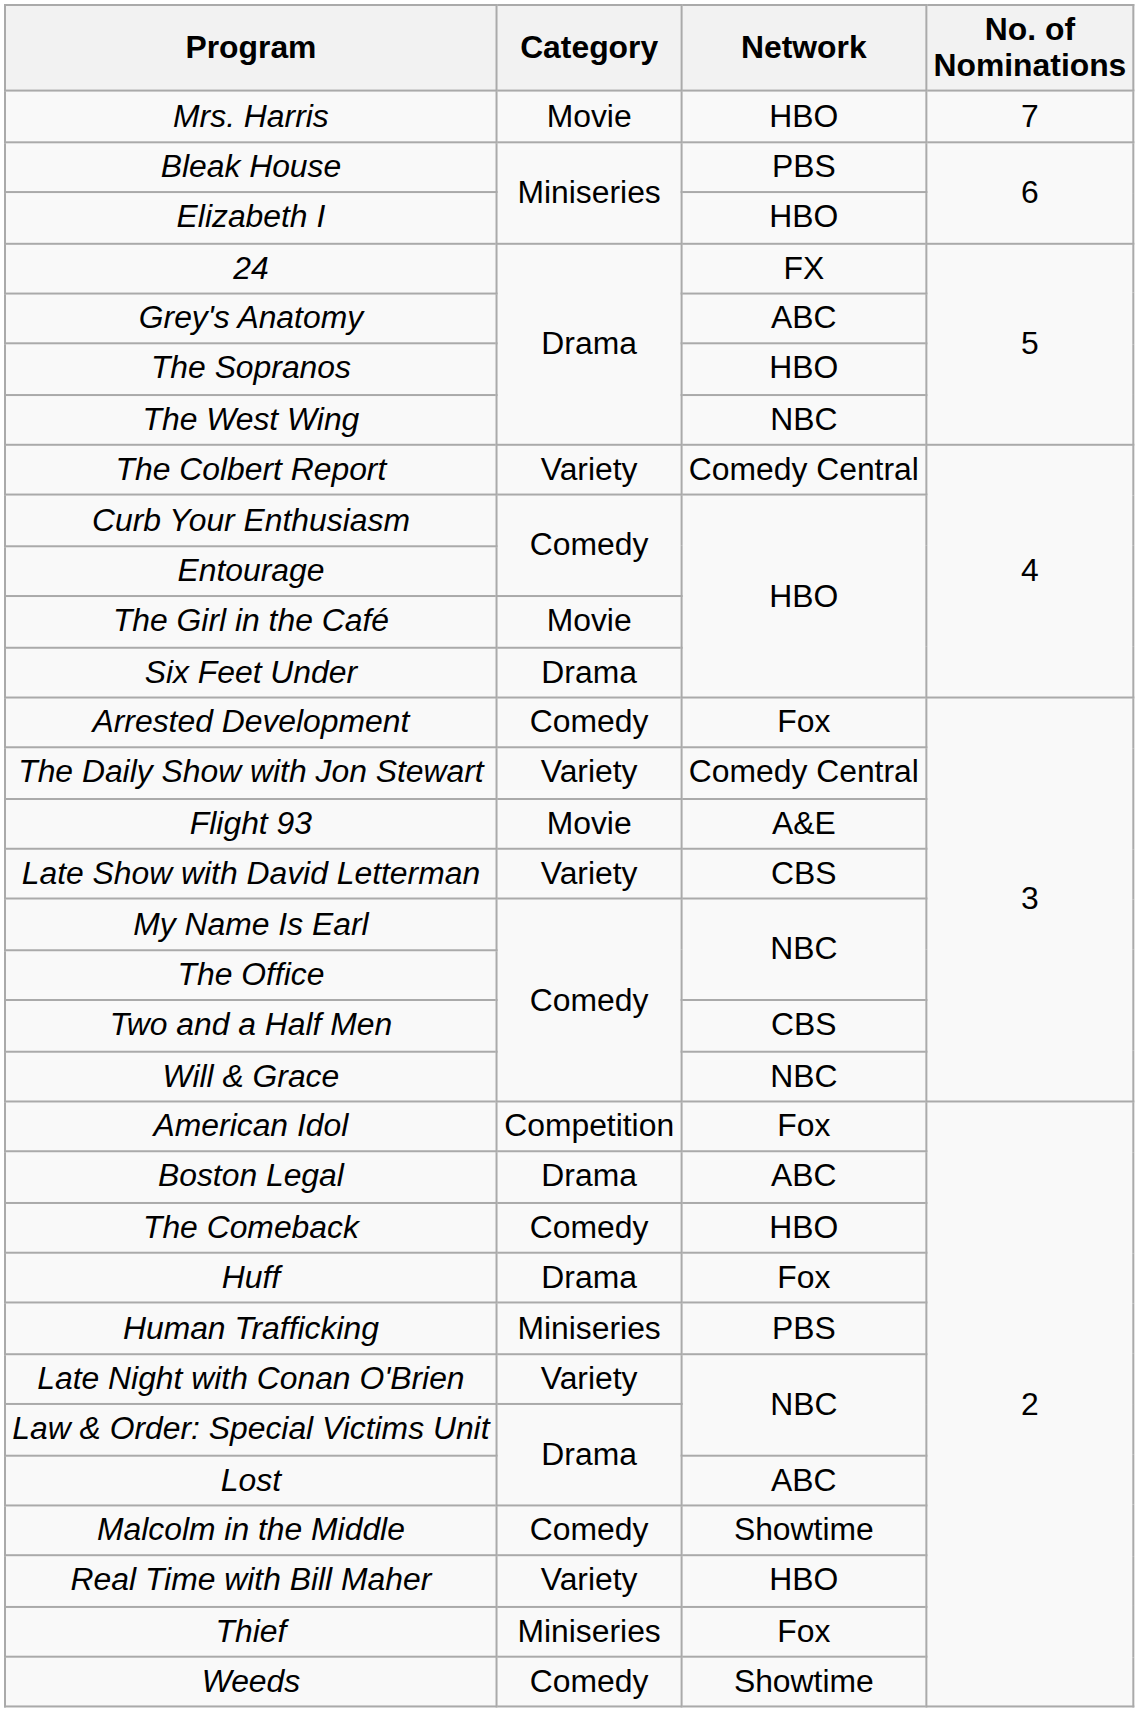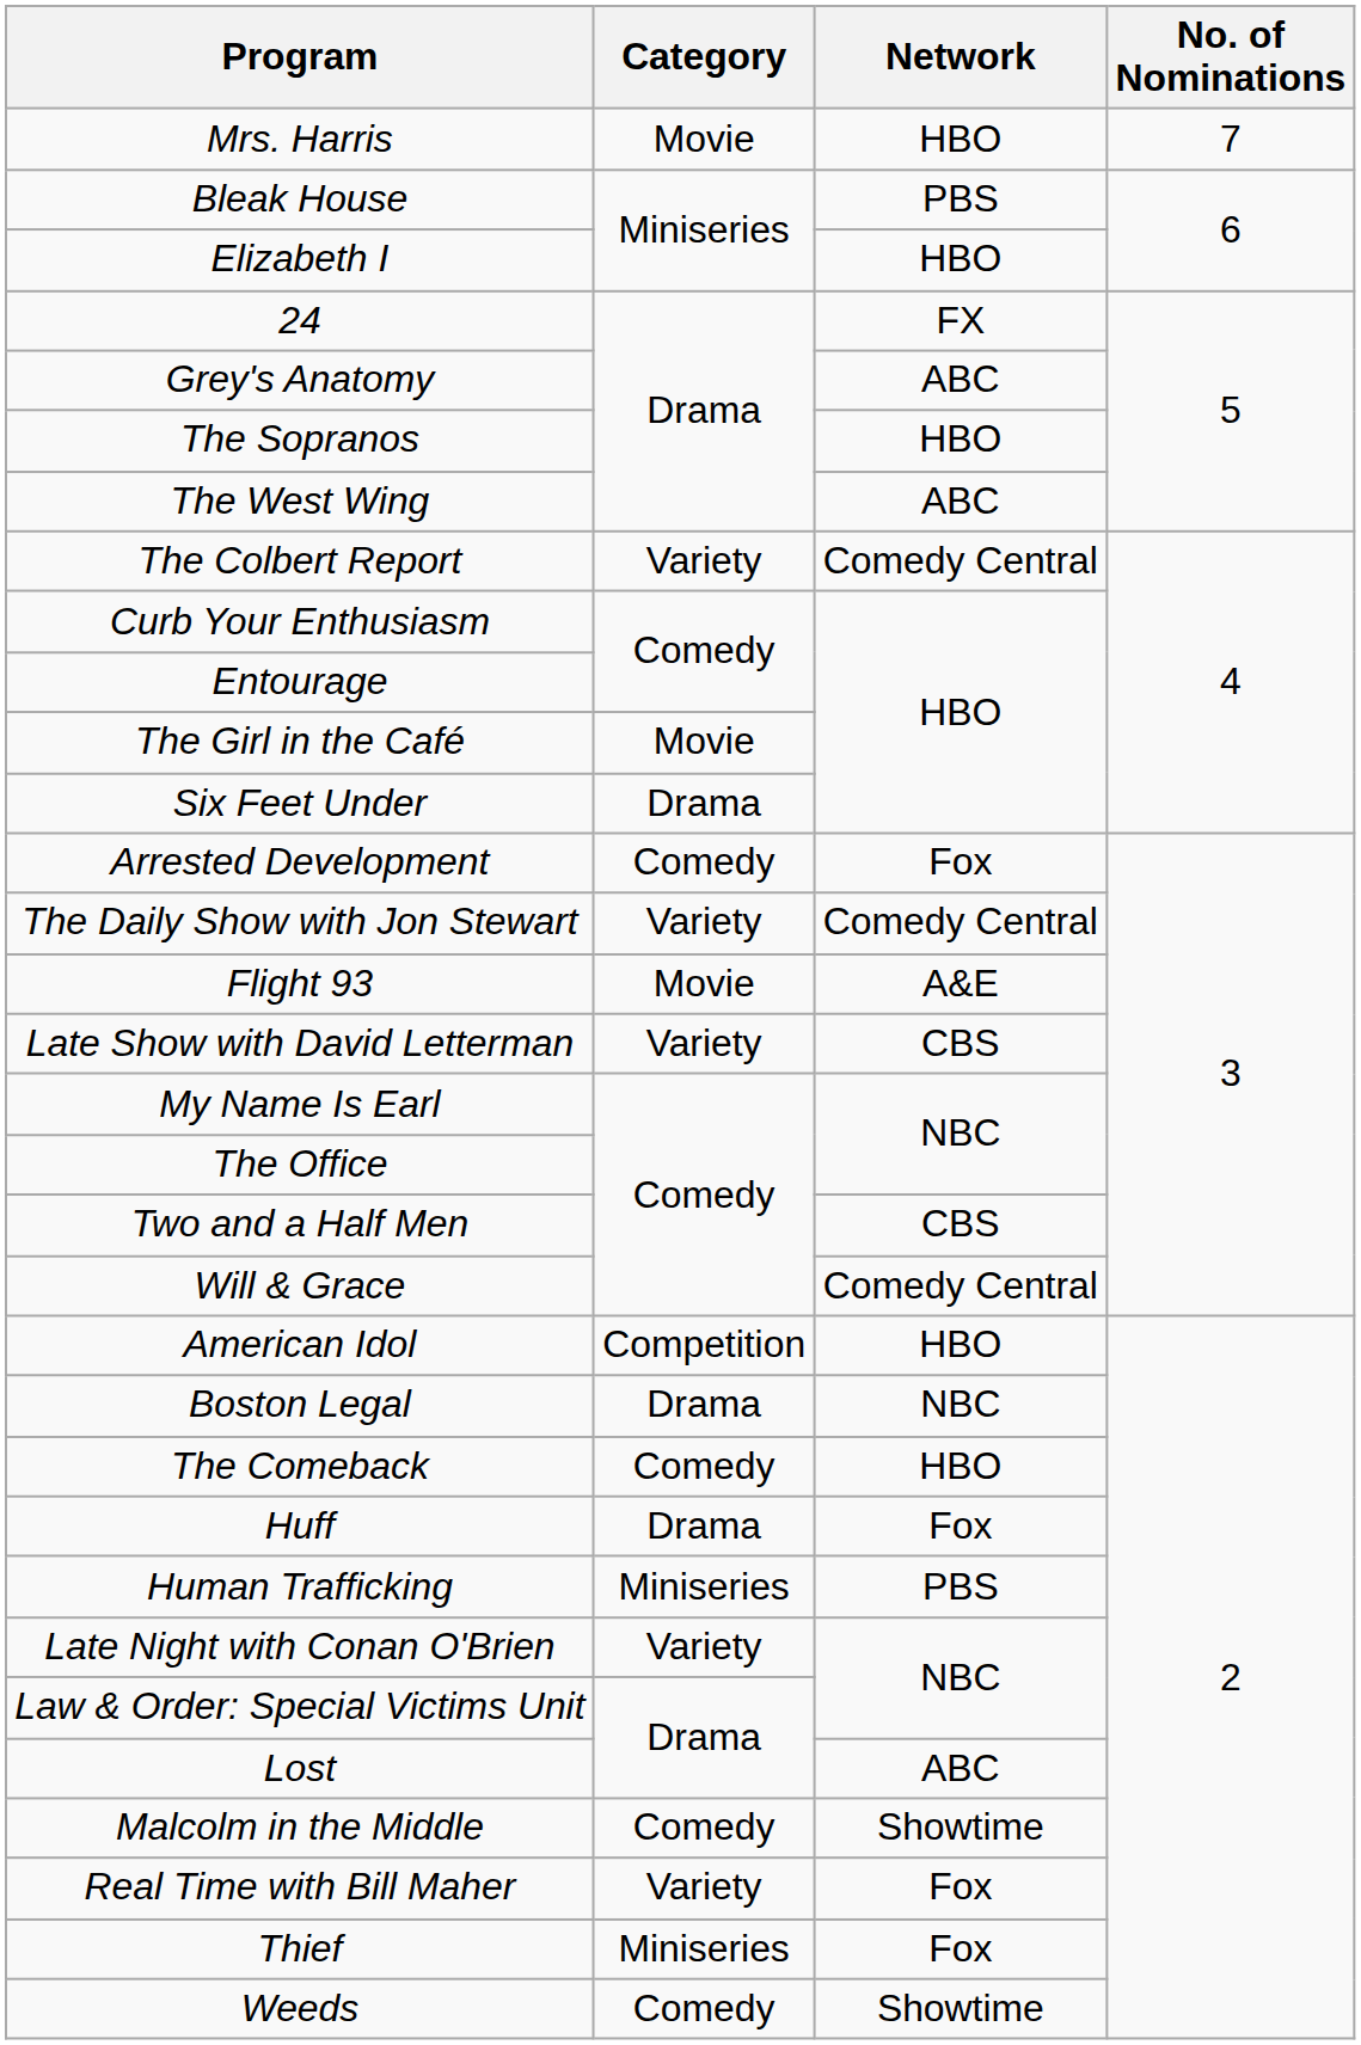 <table class="wikitable">
 <tr>
 <th>Program</th>
 <th>Category</th>
 <th>Network</th>
 <th>No. of<br>Nominations</th>
 </tr>
 <tr style="text-align:center">
 <td><em>Mrs. Harris</em></td>
 <td>Movie</td>
 <td>HBO</td>
 <td>7</td>
 </tr>
 <tr style="text-align:center">
 <td><em>Bleak House</em></td>
 <td rowspan="2">Miniseries</td>
 <td>PBS</td>
 <td rowspan="2">6</td>
 </tr>
 <tr style="text-align:center">
 <td><em>Elizabeth I</em></td>
 <td>HBO</td>
 </tr>
 <tr style="text-align:center">
 <td><em>24</em></td>
 <td rowspan="4">Drama</td>
 <td>FX</td>
 <td rowspan="4">5</td>
 </tr>
 <tr style="text-align:center">
 <td><em>Grey's Anatomy</em></td>
 <td>ABC</td>
 </tr>
 <tr style="text-align:center">
 <td><em>The Sopranos</em></td>
 <td>HBO</td>
 </tr>
 <tr style="text-align:center">
 <td><em>The West Wing</em></td>
-<td>NBC</td>
+<td>ABC</td>
 </tr>
 <tr style="text-align:center">
 <td><em>The Colbert Report</em></td>
 <td>Variety</td>
 <td>Comedy Central</td>
 <td rowspan="5">4</td>
 </tr>
 <tr style="text-align:center">
 <td><em>Curb Your Enthusiasm</em></td>
 <td rowspan="2">Comedy</td>
 <td rowspan="4">HBO</td>
 </tr>
 <tr style="text-align:center">
 <td><em>Entourage</em></td>
 </tr>
 <tr style="text-align:center">
 <td><em>The Girl in the Café</em></td>
 <td>Movie</td>
 </tr>
 <tr style="text-align:center">
 <td><em>Six Feet Under</em></td>
 <td>Drama</td>
 </tr>
 <tr style="text-align:center">
 <td><em>Arrested Development</em></td>
 <td>Comedy</td>
 <td>Fox</td>
 <td rowspan="8">3</td>
 </tr>
 <tr style="text-align:center">
 <td><em>The Daily Show with Jon Stewart</em></td>
 <td>Variety</td>
 <td>Comedy Central</td>
 </tr>
 <tr style="text-align:center">
 <td><em>Flight 93</em></td>
 <td>Movie</td>
 <td>A&E</td>
 </tr>
 <tr style="text-align:center">
 <td><em>Late Show with David Letterman</em></td>
 <td>Variety</td>
 <td>CBS</td>
 </tr>
 <tr style="text-align:center">
 <td><em>My Name Is Earl</em></td>
 <td rowspan="4">Comedy</td>
 <td rowspan="2">NBC</td>
 </tr>
 <tr style="text-align:center">
 <td><em>The Office</em></td>
 </tr>
 <tr style="text-align:center">
 <td><em>Two and a Half Men</em></td>
 <td>CBS</td>
 </tr>
 <tr style="text-align:center">
 <td><em>Will & Grace</em></td>
-<td>NBC</td>
+<td>Comedy Central</td>
 </tr>
 <tr style="text-align:center">
 <td><em>American Idol</em></td>
 <td>Competition</td>
-<td>Fox</td>
+<td>HBO</td>
 <td rowspan="12">2</td>
 </tr>
 <tr style="text-align:center">
 <td><em>Boston Legal</em></td>
 <td>Drama</td>
-<td>ABC</td>
+<td>NBC</td>
 </tr>
 <tr style="text-align:center">
 <td><em>The Comeback</em></td>
 <td>Comedy</td>
 <td>HBO</td>
 </tr>
 <tr style="text-align:center">
 <td><em>Huff</em></td>
 <td>Drama</td>
 <td>Fox</td>
 </tr>
 <tr style="text-align:center">
 <td><em>Human Trafficking</em></td>
 <td>Miniseries</td>
 <td>PBS</td>
 </tr>
 <tr style="text-align:center">
 <td><em>Late Night with Conan O'Brien</em></td>
 <td>Variety</td>
 <td rowspan="2">NBC</td>
 </tr>
 <tr style="text-align:center">
 <td><em>Law & Order: Special Victims Unit</em></td>
 <td rowspan="2">Drama</td>
 </tr>
 <tr style="text-align:center">
 <td><em>Lost</em></td>
 <td>ABC</td>
 </tr>
 <tr style="text-align:center">
 <td><em>Malcolm in the Middle</em></td>
 <td>Comedy</td>
 <td>Showtime</td>
 </tr>
 <tr style="text-align:center">
 <td><em>Real Time with Bill Maher</em></td>
 <td>Variety</td>
-<td>HBO</td>
+<td>Fox</td>
 </tr>
 <tr style="text-align:center">
 <td><em>Thief</em></td>
 <td>Miniseries</td>
 <td>Fox</td>
 </tr>
 <tr style="text-align:center">
 <td><em>Weeds</em></td>
 <td>Comedy</td>
 <td>Showtime</td>
 </tr>
 </table>
